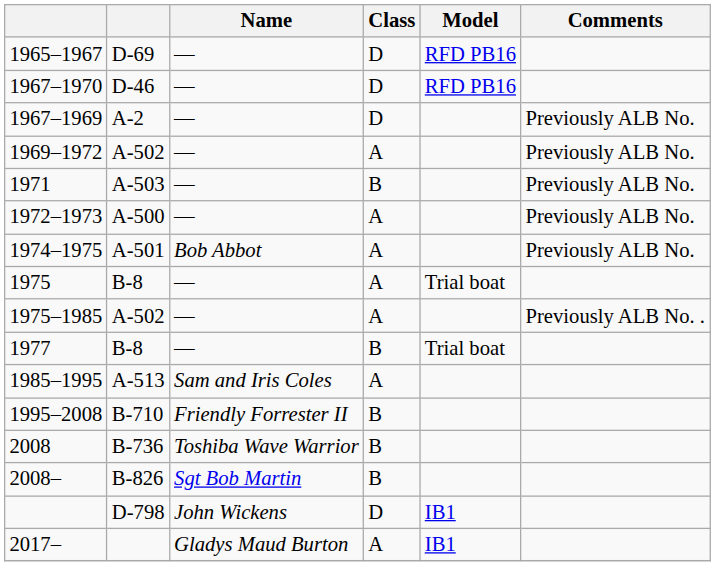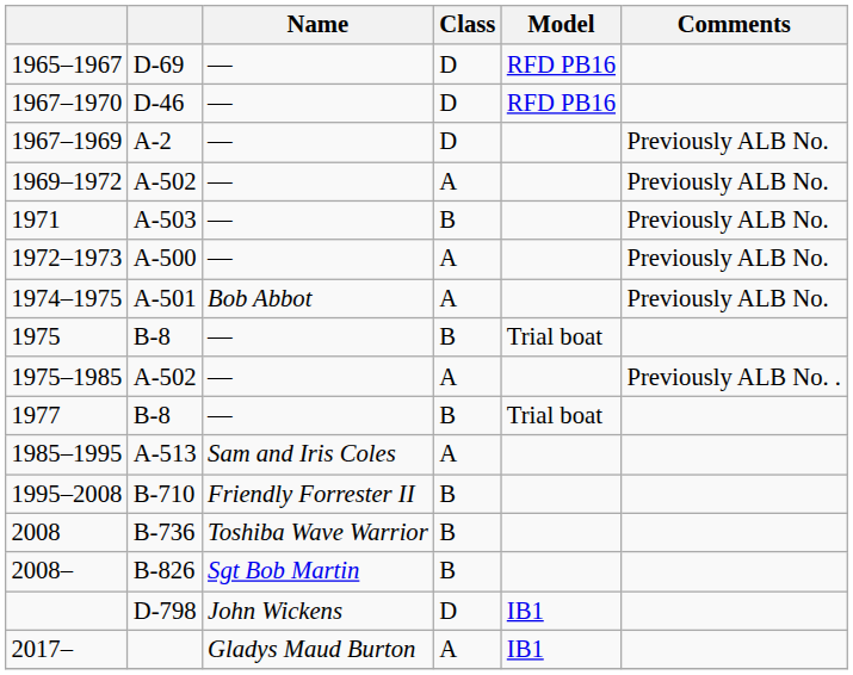 <table class="wikitable sortable">
 <tr>
 <th></th>
 <th></th>
 <th>Name</th>
 <th>Class</th>
 <th>Model</th>
 <th class=unsortable>Comments</th>
 </tr>
 <tr>
 <td>1965–1967</td>
 <td>D-69</td>
 <td>—</td>
 <td>D</td>
 <td><a href='#'>RFD PB16</a></td>
 <td></td>
 </tr>
 <tr>
 <td>1967–1970</td>
 <td>D-46</td>
 <td>—</td>
 <td>D</td>
 <td><a href='#'>RFD PB16</a></td>
 <td></td>
 </tr>
 <tr>
 <td>1967–1969</td>
 <td>A-2</td>
 <td>—</td>
 <td>D</td>
 <td></td>
 <td>Previously ALB No. </td>
 </tr>
 <tr>
 <td>1969–1972</td>
 <td>A-502</td>
 <td>—</td>
 <td>A</td>
 <td></td>
 <td>Previously ALB No. </td>
 </tr>
 <tr>
 <td>1971</td>
 <td>A-503</td>
 <td>—</td>
 <td>B</td>
 <td></td>
 <td>Previously ALB No. </td>
 </tr>
 <tr>
 <td>1972–1973</td>
 <td>A-500</td>
 <td>—</td>
 <td>A</td>
 <td></td>
 <td>Previously ALB No. </td>
 </tr>
 <tr>
 <td>1974–1975</td>
 <td>A-501</td>
 <td><em>Bob Abbot</em></td>
 <td>A</td>
 <td></td>
 <td>Previously  ALB No. </td>
 </tr>
 <tr>
 <td>1975</td>
 <td>B-8</td>
 <td>—</td>
-<td>A</td>
+<td>B</td>
 <td>Trial boat</td>
 <td></td>
 </tr>
 <tr>
 <td>1975–1985</td>
 <td>A-502</td>
 <td>—</td>
 <td>A</td>
 <td></td>
 <td>Previously ALB No. .</td>
 </tr>
 <tr>
 <td>1977</td>
 <td>B-8</td>
 <td>—</td>
 <td>B</td>
 <td>Trial boat</td>
 <td></td>
 </tr>
 <tr>
 <td>1985–1995</td>
 <td>A-513</td>
 <td><em>Sam and Iris Coles</em></td>
 <td>A</td>
 <td></td>
 <td></td>
 </tr>
 <tr>
 <td>1995–2008</td>
 <td>B-710</td>
 <td><em>Friendly Forrester II</em></td>
 <td>B</td>
 <td></td>
 <td></td>
 </tr>
 <tr>
 <td>2008</td>
 <td>B-736</td>
 <td><em>Toshiba Wave Warrior</em></td>
 <td>B</td>
 <td></td>
 <td></td>
 </tr>
 <tr>
 <td>2008–</td>
 <td>B-826</td>
 <td><a href='#'><em>Sgt Bob Martin<br></em></a></td>
 <td>B</td>
 <td></td>
 <td></td>
 </tr>
 <tr>
 <td></td>
 <td>D-798</td>
 <td><em>John Wickens</em></td>
 <td>D</td>
 <td><a href='#'>IB1</a></td>
 <td></td>
 </tr>
 <tr>
 <td>2017–</td>
 <td></td>
 <td><em>Gladys Maud Burton</em></td>
 <td>A</td>
 <td><a href='#'>IB1</a></td>
 <td></td>
 </tr>
 <tr>
 </tr>
 </table>
